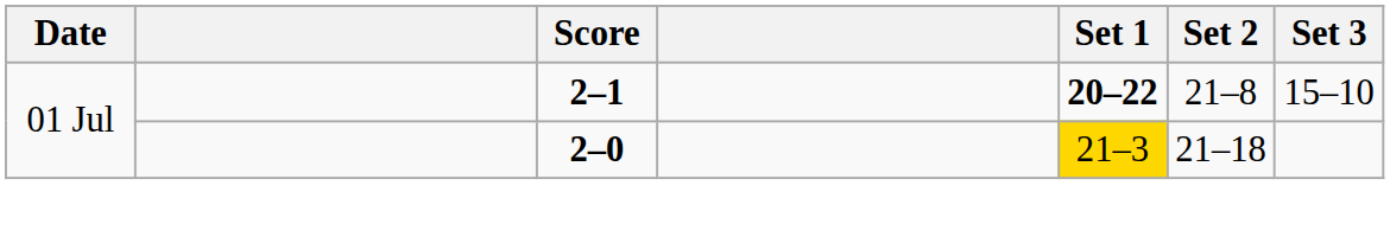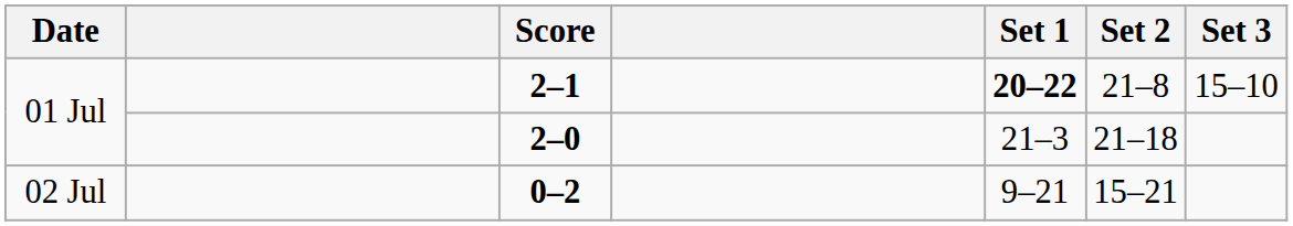 <table class="wikitable" style="text-align: center;">
 <tr>
 <th width="60">Date</th>
 <th align="right" width="270"></th>
 <th width="50">Score</th>
 <th align="left" width="270"></th>
 <th width="50">Set 1</th>
 <th width="50">Set 2</th>
 <th width="50">Set 3</th>
 </tr>
 <tr>
 <td rowspan=2>01 Jul</td>
 <td align=left><strong></strong></td>
 <td align=center><strong>2–1</strong></td>
 <td align=left></td>
 <td><strong>20–22</strong></td>
 <td>21–8</td>
 <td>15–10</td>
 </tr>
 <tr>
 <td align=left><strong></strong></td>
 <td align=center><strong>2–0</strong></td>
 <td align=left></td>
-<td style="background: gold;">21–3</td>
+<td>21–3</td>
 <td>21–18</td>
 <td></td>
 </tr>
+<tr>
+<td>02 Jul</td>
+<td align=left></td>
+<td align=center><strong>0–2</strong></td>
+<td align=left><strong></strong></td>
+<td>9–21</td>
+<td>15–21</td>
+<td></td>
+</tr>
 </table>
